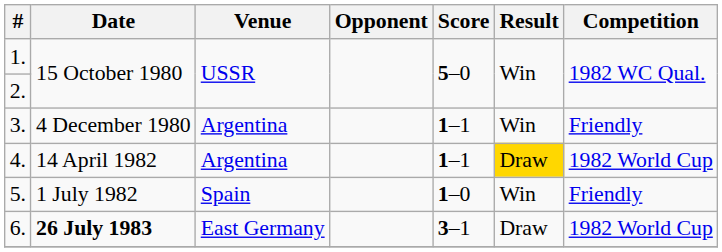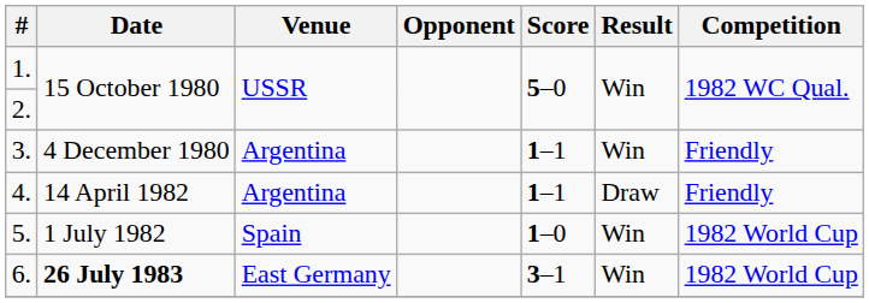 <table class="wikitable">
 <tr>
 <th>#</th>
 <th>Date</th>
 <th>Venue</th>
 <th>Opponent</th>
 <th>Score</th>
 <th>Result</th>
 <th>Competition</th>
 </tr>
 <tr>
 <td>1.</td>
 <td rowspan="2">15 October 1980</td>
 <td rowspan="2"><a href='#'>USSR</a></td>
 <td rowspan="2"></td>
 <td rowspan="2"><strong>5</strong>–0</td>
 <td rowspan="2">Win</td>
 <td rowspan="2"><a href='#'>1982 WC Qual.</a></td>
 </tr>
 <tr>
 <td>2.</td>
 </tr>
 <tr>
 <td>3.</td>
 <td>4 December 1980</td>
 <td><a href='#'>Argentina</a></td>
 <td></td>
 <td><strong>1</strong>–1</td>
 <td>Win</td>
 <td><a href='#'>Friendly</a></td>
 </tr>
 <tr>
 <td>4.</td>
 <td>14 April 1982</td>
 <td><a href='#'>Argentina</a></td>
 <td></td>
 <td><strong>1</strong>–1</td>
-<td style="background: gold;">Draw</td>
-<td><a href='#'>1982 World Cup</a></td>
+<td>Draw</td>
+<td><a href='#'>Friendly</a></td>
 </tr>
 <tr>
 <td>5.</td>
 <td>1 July 1982</td>
 <td><a href='#'>Spain</a></td>
 <td></td>
 <td><strong>1</strong>–0</td>
 <td>Win</td>
-<td><a href='#'>Friendly</a></td>
+<td><a href='#'>1982 World Cup</a></td>
 </tr>
 <tr>
 <td>6.</td>
 <td><strong>26 July 1983</strong></td>
 <td><a href='#'>East Germany</a></td>
 <td></td>
 <td><strong>3</strong>–1</td>
-<td>Draw</td>
+<td>Win</td>
 <td><a href='#'>1982 World Cup</a></td>
 </tr>
 <tr>
 </tr>
 </table>
